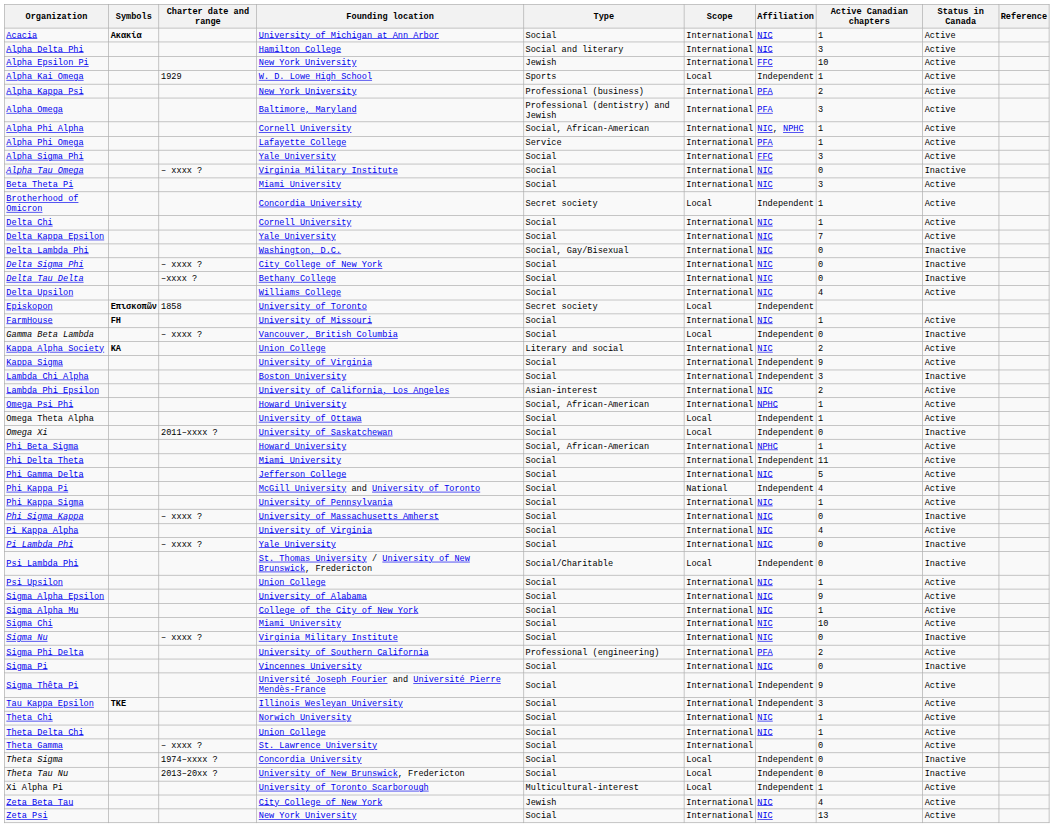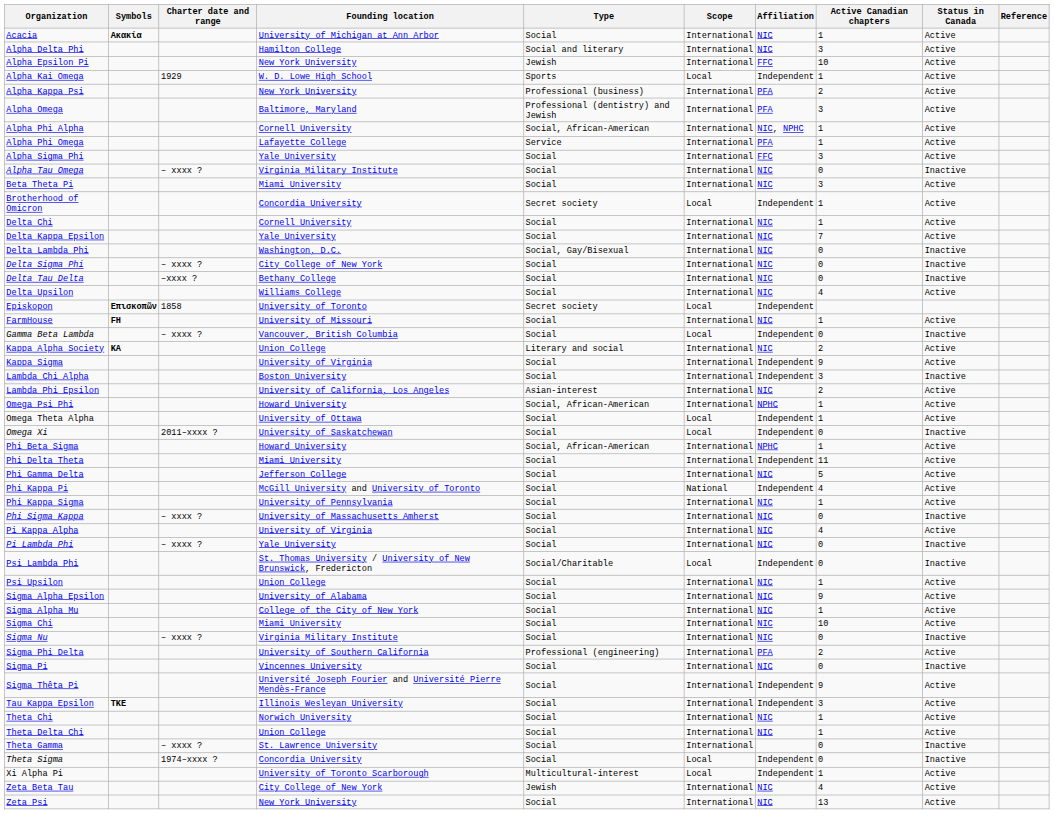 <table class="wikitable sortable" style="width:100%;">
 <tr>
 <th>Organization</th>
 <th>Symbols</th>
 <th>Charter date and range</th>
 <th>Founding location</th>
 <th>Type</th>
 <th>Scope</th>
 <th>Affiliation</th>
 <th>Active Canadian chapters</th>
 <th>Status in Canada</th>
 <th>Reference</th>
 </tr>
 <tr>
 <td><a href='#'>Acacia</a></td>
 <td><strong>Ακακία</strong></td>
 <td></td>
 <td><a href='#'>University of Michigan at Ann Arbor</a></td>
 <td>Social</td>
 <td>International</td>
 <td><a href='#'>NIC</a></td>
 <td>1</td>
 <td>Active</td>
 <td></td>
 </tr>
 <tr>
 <td><a href='#'>Alpha Delta Phi</a></td>
 <td><strong></strong></td>
 <td></td>
 <td><a href='#'>Hamilton College</a></td>
 <td>Social and literary</td>
 <td>International</td>
 <td><a href='#'>NIC</a></td>
 <td>3</td>
 <td>Active</td>
 <td></td>
 </tr>
 <tr>
 <td><a href='#'>Alpha Epsilon Pi</a></td>
 <td><strong></strong></td>
 <td></td>
 <td><a href='#'>New York University</a></td>
 <td>Jewish</td>
 <td>International</td>
 <td><a href='#'>FFC</a></td>
 <td>10</td>
 <td>Active</td>
 <td></td>
 </tr>
 <tr>
 <td><a href='#'>Alpha Kai Omega</a></td>
 <td><strong></strong></td>
 <td>1929</td>
 <td><a href='#'>W. D. Lowe High School</a></td>
 <td>Sports</td>
 <td>Local</td>
 <td>Independent</td>
 <td>1</td>
 <td>Active</td>
 <td></td>
 </tr>
 <tr>
 <td><a href='#'>Alpha Kappa Psi</a></td>
 <td><strong></strong></td>
 <td></td>
 <td><a href='#'>New York University</a></td>
 <td>Professional (business)</td>
 <td>International</td>
 <td><a href='#'>PFA</a></td>
 <td>2</td>
 <td>Active</td>
 <td></td>
 </tr>
 <tr>
 <td><a href='#'>Alpha Omega</a></td>
 <td><strong></strong></td>
 <td></td>
 <td><a href='#'>Baltimore, Maryland</a></td>
 <td>Professional (dentistry) and Jewish</td>
 <td>International</td>
 <td><a href='#'>PFA</a></td>
 <td>3</td>
 <td>Active</td>
 <td></td>
 </tr>
 <tr>
 <td><a href='#'>Alpha Phi Alpha</a></td>
 <td><strong></strong></td>
 <td></td>
 <td><a href='#'>Cornell University</a></td>
 <td>Social, African-American</td>
 <td>International</td>
 <td><a href='#'>NIC</a>, <a href='#'>NPHC</a></td>
 <td>1</td>
 <td>Active</td>
 <td></td>
 </tr>
 <tr>
 <td><a href='#'>Alpha Phi Omega</a></td>
 <td><strong></strong></td>
 <td></td>
 <td><a href='#'>Lafayette College</a></td>
 <td>Service</td>
 <td>International</td>
 <td><a href='#'>PFA</a></td>
 <td>1</td>
 <td>Active</td>
 <td></td>
 </tr>
 <tr>
 <td><a href='#'>Alpha Sigma Phi</a></td>
 <td><strong></strong></td>
 <td></td>
 <td><a href='#'>Yale University</a></td>
 <td>Social</td>
 <td>International</td>
 <td><a href='#'>FFC</a></td>
 <td>3</td>
 <td>Active</td>
 <td></td>
 </tr>
 <tr>
 <td><em><a href='#'>Alpha Tau Omega</a></em></td>
 <td><strong></strong></td>
 <td> – xxxx ?</td>
 <td><a href='#'>Virginia Military Institute</a></td>
 <td>Social</td>
 <td>International</td>
 <td><a href='#'>NIC</a></td>
 <td>0</td>
 <td>Inactive</td>
 <td></td>
 </tr>
 <tr>
 <td><a href='#'>Beta Theta Pi</a></td>
 <td><strong></strong></td>
 <td></td>
 <td><a href='#'>Miami University</a></td>
 <td>Social</td>
 <td>International</td>
 <td><a href='#'>NIC</a></td>
 <td>3</td>
 <td>Active</td>
 <td></td>
 </tr>
 <tr>
 <td><a href='#'>Brotherhood of Omicron</a></td>
 <td><strong></strong></td>
 <td></td>
 <td><a href='#'>Concordia University</a></td>
 <td>Secret society</td>
 <td>Local</td>
 <td>Independent</td>
 <td>1</td>
 <td>Active</td>
 <td></td>
 </tr>
 <tr>
 <td><a href='#'>Delta Chi</a></td>
 <td><strong></strong></td>
 <td></td>
 <td><a href='#'>Cornell University</a></td>
 <td>Social</td>
 <td>International</td>
 <td><a href='#'>NIC</a></td>
 <td>1</td>
 <td>Active</td>
 <td></td>
 </tr>
 <tr>
 <td><a href='#'>Delta Kappa Epsilon</a></td>
 <td><strong></strong></td>
 <td></td>
 <td><a href='#'>Yale University</a></td>
 <td>Social</td>
 <td>International</td>
 <td><a href='#'>NIC</a></td>
 <td>7</td>
 <td>Active</td>
 <td></td>
 </tr>
 <tr>
 <td><a href='#'>Delta Lambda Phi</a></td>
 <td><strong></strong></td>
 <td></td>
 <td><a href='#'>Washington, D.C.</a></td>
 <td>Social, Gay/Bisexual</td>
 <td>International</td>
 <td><a href='#'>NIC</a></td>
 <td>0</td>
 <td>Inactive</td>
 <td></td>
 </tr>
 <tr>
 <td><em><a href='#'>Delta Sigma Phi</a></em></td>
 <td><strong></strong></td>
 <td> – xxxx ?</td>
 <td><a href='#'>City College of New York</a></td>
 <td>Social</td>
 <td>International</td>
 <td><a href='#'>NIC</a></td>
 <td>0</td>
 <td>Inactive</td>
 <td></td>
 </tr>
 <tr>
 <td><em><a href='#'>Delta Tau Delta</a></em></td>
 <td><strong></strong></td>
 <td>–xxxx ?</td>
 <td><a href='#'>Bethany College</a></td>
 <td>Social</td>
 <td>International</td>
 <td><a href='#'>NIC</a></td>
 <td>0</td>
 <td>Inactive</td>
 <td></td>
 </tr>
 <tr>
 <td><a href='#'>Delta Upsilon</a></td>
 <td><strong></strong></td>
 <td></td>
 <td><a href='#'>Williams College</a></td>
 <td>Social</td>
 <td>International</td>
 <td><a href='#'>NIC</a></td>
 <td>4</td>
 <td>Active</td>
 <td></td>
 </tr>
 <tr>
 <td><a href='#'>Episkopon</a></td>
 <td><strong>Επισκοπῶν</strong></td>
 <td>1858</td>
 <td><a href='#'>University of Toronto</a></td>
 <td>Secret society</td>
 <td>Local</td>
 <td>Independent</td>
 <td></td>
 <td></td>
 <td></td>
 </tr>
 <tr>
 <td><a href='#'>FarmHouse</a></td>
 <td><strong>FH</strong></td>
 <td></td>
 <td><a href='#'>University of Missouri</a></td>
 <td>Social</td>
 <td>International</td>
 <td><a href='#'>NIC</a></td>
 <td>1</td>
 <td>Active</td>
 <td></td>
 </tr>
 <tr>
 <td><em>Gamma Beta Lambda</em></td>
 <td><strong></strong></td>
 <td> – xxxx ?</td>
 <td><a href='#'>Vancouver, British Columbia</a></td>
 <td>Social</td>
 <td>Local</td>
 <td>Independent</td>
 <td>0</td>
 <td>Inactive</td>
 <td></td>
 </tr>
 <tr>
 <td><a href='#'>Kappa Alpha Society</a></td>
 <td><strong>KA</strong></td>
 <td></td>
 <td><a href='#'>Union College</a></td>
 <td>Literary and social</td>
 <td>International</td>
 <td><a href='#'>NIC</a></td>
 <td>2</td>
 <td>Active</td>
 <td></td>
 </tr>
 <tr>
 <td><a href='#'>Kappa Sigma</a></td>
 <td><strong></strong></td>
 <td></td>
 <td><a href='#'>University of Virginia</a></td>
 <td>Social</td>
 <td>International</td>
 <td>Independent</td>
 <td>9</td>
 <td>Active</td>
 <td></td>
 </tr>
 <tr>
 <td><a href='#'>Lambda Chi Alpha</a></td>
 <td><strong></strong></td>
 <td></td>
 <td><a href='#'>Boston University</a></td>
 <td>Social</td>
 <td>International</td>
 <td>Independent</td>
 <td>3</td>
 <td>Inactive</td>
 <td></td>
 </tr>
 <tr>
 <td><a href='#'>Lambda Phi Epsilon</a></td>
 <td><strong></strong></td>
 <td></td>
 <td><a href='#'>University of California, Los Angeles</a></td>
 <td>Asian-interest</td>
 <td>International</td>
 <td><a href='#'>NIC</a></td>
 <td>2</td>
 <td>Active</td>
 <td></td>
 </tr>
 <tr>
 <td><a href='#'>Omega Psi Phi</a></td>
 <td><strong></strong></td>
 <td></td>
 <td><a href='#'>Howard University</a></td>
 <td>Social, African-American</td>
 <td>International</td>
 <td><a href='#'>NPHC</a></td>
 <td>1</td>
 <td>Active</td>
 <td></td>
 </tr>
 <tr>
 <td>Omega Theta Alpha</td>
 <td><strong></strong></td>
 <td></td>
 <td><a href='#'>University of Ottawa</a></td>
 <td>Social</td>
 <td>Local</td>
 <td>Independent</td>
 <td>1</td>
 <td>Active</td>
 <td><strong></strong></td>
 </tr>
 <tr>
 <td><em>Omega Xi</em></td>
 <td><strong></strong></td>
 <td>2011–xxxx ?</td>
 <td><a href='#'>University of Saskatchewan</a></td>
 <td>Social</td>
 <td>Local</td>
 <td>Independent</td>
 <td>0</td>
 <td>Inactive</td>
 <td></td>
 </tr>
 <tr>
 <td><a href='#'>Phi Beta Sigma</a></td>
 <td><strong></strong></td>
 <td></td>
 <td><a href='#'>Howard University</a></td>
 <td>Social, African-American</td>
 <td>International</td>
 <td><a href='#'>NPHC</a></td>
 <td>1</td>
 <td>Active</td>
 <td></td>
 </tr>
 <tr>
 <td><a href='#'>Phi Delta Theta</a></td>
 <td><strong></strong></td>
 <td></td>
 <td><a href='#'>Miami University</a></td>
 <td>Social</td>
 <td>International</td>
 <td>Independent</td>
 <td>11</td>
 <td>Active</td>
 <td></td>
 </tr>
 <tr>
 <td><a href='#'>Phi Gamma Delta</a></td>
 <td><strong></strong></td>
 <td></td>
 <td><a href='#'>Jefferson College</a></td>
 <td>Social</td>
 <td>International</td>
 <td><a href='#'>NIC</a></td>
 <td>5</td>
 <td>Active</td>
 <td></td>
 </tr>
 <tr>
 <td><a href='#'>Phi Kappa Pi</a></td>
 <td><strong></strong></td>
 <td></td>
 <td><a href='#'>McGill University</a> and <a href='#'>University of Toronto</a></td>
 <td>Social</td>
 <td>National</td>
 <td>Independent</td>
 <td>4</td>
 <td>Active</td>
 <td></td>
 </tr>
 <tr>
 <td><a href='#'>Phi Kappa Sigma</a></td>
 <td><strong></strong></td>
 <td></td>
 <td><a href='#'>University of Pennsylvania</a></td>
 <td>Social</td>
 <td>International</td>
 <td><a href='#'>NIC</a></td>
 <td>1</td>
 <td>Active</td>
 <td></td>
 </tr>
 <tr>
 <td><em><a href='#'>Phi Sigma Kappa</a></em></td>
 <td><strong></strong></td>
 <td> – xxxx ?</td>
 <td><a href='#'>University of Massachusetts Amherst</a></td>
 <td>Social</td>
 <td>International</td>
 <td><a href='#'>NIC</a></td>
 <td>0</td>
 <td>Inactive</td>
 <td></td>
 </tr>
 <tr>
 <td><a href='#'>Pi Kappa Alpha</a></td>
 <td><strong></strong></td>
 <td></td>
 <td><a href='#'>University of Virginia</a></td>
 <td>Social</td>
 <td>International</td>
 <td><a href='#'>NIC</a></td>
 <td>4</td>
 <td>Active</td>
 <td></td>
 </tr>
 <tr>
 <td><em><a href='#'>Pi Lambda Phi</a></em></td>
 <td><strong></strong></td>
 <td> – xxxx ?</td>
 <td><a href='#'>Yale University</a></td>
 <td>Social</td>
 <td>International</td>
 <td><a href='#'>NIC</a></td>
 <td>0</td>
 <td>Inactive</td>
 <td></td>
 </tr>
 <tr>
 <td><a href='#'>Psi Lambda Phi</a></td>
 <td><strong></strong></td>
 <td></td>
 <td><a href='#'>St. Thomas University</a> / <a href='#'>University of New Brunswick</a>, Fredericton</td>
 <td>Social/Charitable</td>
 <td>Local</td>
 <td>Independent</td>
 <td>0</td>
 <td>Inactive</td>
 <td></td>
 </tr>
 <tr>
 <td><a href='#'>Psi Upsilon</a></td>
 <td><strong></strong></td>
 <td></td>
 <td><a href='#'>Union College</a></td>
 <td>Social</td>
 <td>International</td>
 <td><a href='#'>NIC</a></td>
 <td>1</td>
 <td>Active</td>
 <td></td>
 </tr>
 <tr>
 <td><a href='#'>Sigma Alpha Epsilon</a></td>
 <td><strong></strong></td>
 <td></td>
 <td><a href='#'>University of Alabama</a></td>
 <td>Social</td>
 <td>International</td>
 <td><a href='#'>NIC</a></td>
 <td>9</td>
 <td>Active</td>
 <td></td>
 </tr>
 <tr>
 <td><a href='#'>Sigma Alpha Mu</a></td>
 <td><strong></strong></td>
 <td></td>
 <td><a href='#'>College of the City of New York</a></td>
 <td>Social</td>
 <td>International</td>
 <td><a href='#'>NIC</a></td>
 <td>1</td>
 <td>Active</td>
 <td></td>
 </tr>
 <tr>
 <td><a href='#'>Sigma Chi</a></td>
 <td><strong></strong></td>
 <td></td>
 <td><a href='#'>Miami University</a></td>
 <td>Social</td>
 <td>International</td>
 <td><a href='#'>NIC</a></td>
 <td>10</td>
 <td>Active</td>
 <td></td>
 </tr>
 <tr>
 <td><em><a href='#'>Sigma Nu</a></em></td>
 <td><strong></strong></td>
 <td> – xxxx ?</td>
 <td><a href='#'>Virginia Military Institute</a></td>
 <td>Social</td>
 <td>International</td>
 <td><a href='#'>NIC</a></td>
 <td>0</td>
 <td>Inactive</td>
 <td></td>
 </tr>
 <tr>
 <td><a href='#'>Sigma Phi Delta</a></td>
 <td><strong></strong></td>
 <td></td>
 <td><a href='#'>University of Southern California</a></td>
 <td>Professional (engineering)</td>
 <td>International</td>
 <td><a href='#'>PFA</a></td>
 <td>2</td>
 <td>Active</td>
 <td></td>
 </tr>
 <tr>
 <td><a href='#'>Sigma Pi</a></td>
 <td><strong></strong></td>
 <td></td>
 <td><a href='#'>Vincennes University</a></td>
 <td>Social</td>
 <td>International</td>
 <td><a href='#'>NIC</a></td>
 <td>0</td>
 <td>Inactive</td>
 <td></td>
 </tr>
 <tr>
 <td><a href='#'>Sigma Thêta Pi</a></td>
 <td><strong></strong></td>
 <td></td>
 <td><a href='#'>Université Joseph Fourier</a> and <a href='#'>Université Pierre Mendès-France</a></td>
 <td>Social</td>
 <td>International</td>
 <td>Independent</td>
 <td>9</td>
 <td>Active</td>
 <td></td>
 </tr>
 <tr>
 <td><a href='#'>Tau Kappa Epsilon</a></td>
 <td><strong>TKE</strong></td>
 <td></td>
 <td><a href='#'>Illinois Wesleyan University</a></td>
 <td>Social</td>
 <td>International</td>
 <td>Independent</td>
 <td>3</td>
 <td>Active</td>
 <td></td>
 </tr>
 <tr>
 <td><a href='#'>Theta Chi</a></td>
 <td><strong></strong></td>
 <td></td>
 <td><a href='#'>Norwich University</a></td>
 <td>Social</td>
 <td>International</td>
 <td><a href='#'>NIC</a></td>
 <td>1</td>
 <td>Active</td>
 <td></td>
 </tr>
 <tr>
 <td><a href='#'>Theta Delta Chi</a></td>
 <td><strong></strong></td>
 <td></td>
 <td><a href='#'>Union College</a></td>
 <td>Social</td>
 <td>International</td>
 <td><a href='#'>NIC</a></td>
 <td>1</td>
 <td>Active</td>
 <td></td>
 </tr>
 <tr>
 <td><a href='#'>Theta Gamma</a></td>
 <td><strong></strong></td>
 <td> – xxxx ?</td>
 <td><a href='#'>St. Lawrence University</a></td>
 <td>Social</td>
 <td>International</td>
 <td></td>
 <td>0</td>
-<td>Active</td>
+<td>Inactive</td>
 <td></td>
 </tr>
 <tr>
 <td><em>Theta Sigma</em></td>
 <td><strong></strong></td>
 <td>1974–xxxx ?</td>
 <td><a href='#'>Concordia University</a></td>
-<td>Social</td>
-<td>Local</td>
-<td>Independent</td>
-<td>0</td>
-<td>Inactive</td>
-<td></td>
-</tr>
-<tr>
-<td><em>Theta Tau Nu</em></td>
-<td><strong></strong></td>
-<td>2013–20xx ?</td>
-<td><a href='#'>University of New Brunswick</a>, Fredericton</td>
 <td>Social</td>
 <td>Local</td>
 <td>Independent</td>
 <td>0</td>
 <td>Inactive</td>
 <td></td>
 </tr>
 <tr>
 <td>Xi Alpha Pi</td>
 <td><strong></strong></td>
 <td></td>
 <td><a href='#'>University of Toronto Scarborough</a></td>
 <td>Multicultural-interest</td>
 <td>Local</td>
 <td>Independent</td>
 <td>1</td>
 <td>Active</td>
 <td><strong></strong></td>
 </tr>
 <tr>
 <td><a href='#'>Zeta Beta Tau</a></td>
 <td><strong></strong></td>
 <td></td>
 <td><a href='#'>City College of New York</a></td>
 <td>Jewish</td>
 <td>International</td>
 <td><a href='#'>NIC</a></td>
 <td>4</td>
 <td>Active</td>
 <td></td>
 </tr>
 <tr>
 <td><a href='#'>Zeta Psi</a></td>
 <td><strong></strong></td>
 <td></td>
 <td><a href='#'>New York University</a></td>
 <td>Social</td>
 <td>International</td>
 <td><a href='#'>NIC</a></td>
 <td>13</td>
 <td>Active</td>
 <td></td>
 </tr>
 </table>
